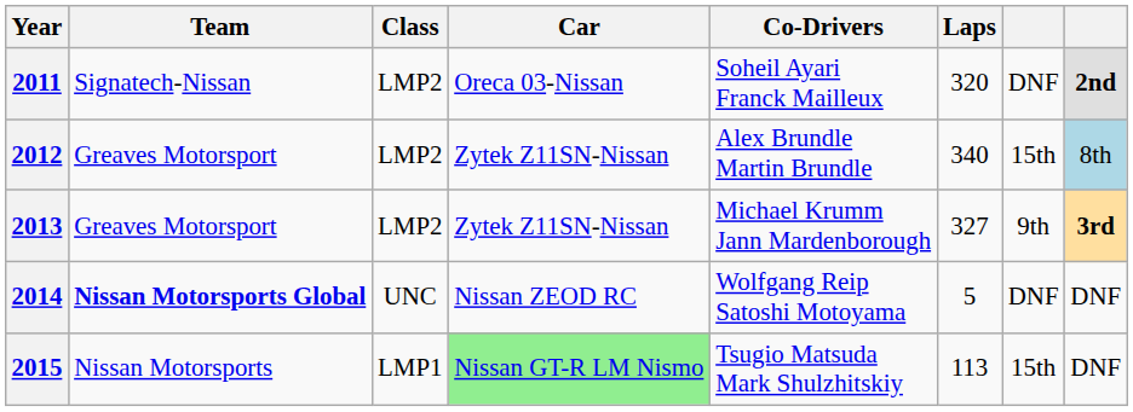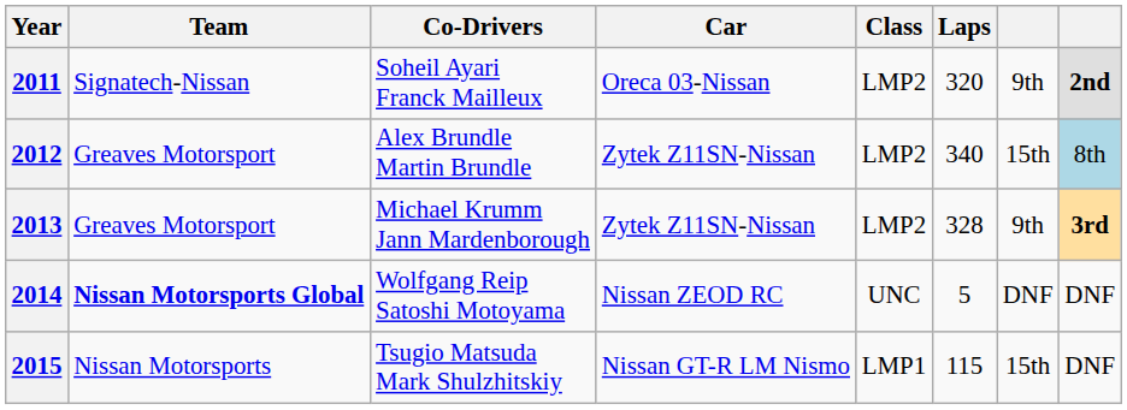 <table class="wikitable" style="text-align:center; font-size:90%">
 <tr>
 <th>Year</th>
 <th>Team</th>
+<th>Co-Drivers</th>
+<th>Car</th>
 <th>Class</th>
-<th>Car</th>
-<th>Co-Drivers</th>
 <th>Laps</th>
 <th></th>
 <th></th>
 </tr>
 <tr>
 <th><a href='#'>2011</a></th>
 <td align="left"> <a href='#'>Signatech</a>-<a href='#'>Nissan</a></td>
+<td align="left"> <a href='#'>Soheil Ayari</a><br> <a href='#'>Franck Mailleux</a></td>
+<td align="left"><a href='#'>Oreca 03</a>-<a href='#'>Nissan</a></td>
 <td>LMP2</td>
-<td align="left"><a href='#'>Oreca 03</a>-<a href='#'>Nissan</a></td>
-<td align="left"> <a href='#'>Soheil Ayari</a><br> <a href='#'>Franck Mailleux</a></td>
 <td>320</td>
-<td>DNF</td>
+<td>9th</td>
 <td style="background:#DFDFDF;"><strong>2nd</strong></td>
 </tr>
 <tr>
 <th><a href='#'>2012</a></th>
 <td align="left"> <a href='#'>Greaves Motorsport</a></td>
+<td align="left"> <a href='#'>Alex Brundle</a><br> <a href='#'>Martin Brundle</a></td>
+<td align="left"><a href='#'>Zytek Z11SN</a>-<a href='#'>Nissan</a></td>
 <td>LMP2</td>
-<td align="left"><a href='#'>Zytek Z11SN</a>-<a href='#'>Nissan</a></td>
-<td align="left"> <a href='#'>Alex Brundle</a><br> <a href='#'>Martin Brundle</a></td>
 <td>340</td>
 <td>15th</td>
 <td style="background: lightblue;">8th</td>
 </tr>
 <tr>
 <th><a href='#'>2013</a></th>
 <td align="left"> <a href='#'>Greaves Motorsport</a></td>
+<td align="left"> <a href='#'>Michael Krumm</a><br> <a href='#'>Jann Mardenborough</a></td>
+<td align="left"><a href='#'>Zytek Z11SN</a>-<a href='#'>Nissan</a></td>
 <td>LMP2</td>
-<td align="left"><a href='#'>Zytek Z11SN</a>-<a href='#'>Nissan</a></td>
-<td align="left"> <a href='#'>Michael Krumm</a><br> <a href='#'>Jann Mardenborough</a></td>
-<td>327</td>
+<td>328</td>
 <td>9th</td>
 <td style="background:#FFDF9F;"><strong>3rd</strong></td>
 </tr>
 <tr>
 <th><a href='#'>2014</a></th>
 <td align="left"><strong> <a href='#'>Nissan Motorsports Global</a></strong></td>
+<td align="left"> <a href='#'>Wolfgang Reip</a><br> <a href='#'>Satoshi Motoyama</a></td>
+<td align="left"><a href='#'>Nissan ZEOD RC</a></td>
 <td>UNC</td>
-<td align="left"><a href='#'>Nissan ZEOD RC</a></td>
-<td align="left"> <a href='#'>Wolfgang Reip</a><br> <a href='#'>Satoshi Motoyama</a></td>
 <td>5</td>
 <td>DNF</td>
 <td>DNF</td>
 </tr>
 <tr>
 <th><a href='#'>2015</a></th>
 <td align="left"> <a href='#'>Nissan Motorsports</a></td>
+<td align="left"> <a href='#'>Tsugio Matsuda</a><br> <a href='#'>Mark Shulzhitskiy</a></td>
+<td align="left"><a href='#'>Nissan GT-R LM Nismo</a></td>
 <td>LMP1</td>
-<td align="left" style="background: lightgreen;"><a href='#'>Nissan GT-R LM Nismo</a></td>
-<td align="left"> <a href='#'>Tsugio Matsuda</a><br> <a href='#'>Mark Shulzhitskiy</a></td>
-<td>113</td>
+<td>115</td>
 <td>15th</td>
 <td>DNF</td>
 </tr>
 </table>
